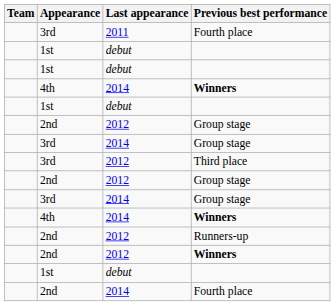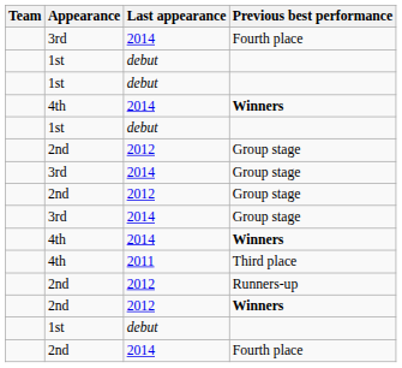 <table class="wikitable sortable">
 <tr>
 <th>Team</th>
 <th data-sort-type="number">Appearance</th>
 <th data-sort-type="number">Last appearance</th>
 <th>Previous best performance</th>
 </tr>
 <tr>
 <td></td>
 <td>3rd</td>
-<td><a href='#'>2011</a></td>
+<td><a href='#'>2014</a></td>
 <td>Fourth place</td>
 </tr>
 <tr>
 <td></td>
 <td>1st</td>
 <td><em>debut</em></td>
 <td></td>
 </tr>
 <tr>
 <td></td>
 <td>1st</td>
 <td><em>debut</em></td>
 <td></td>
 </tr>
 <tr>
 <td></td>
 <td>4th</td>
 <td><a href='#'>2014</a></td>
 <td><strong>Winners</strong></td>
 </tr>
 <tr>
 <td></td>
 <td>1st</td>
 <td><em>debut</em></td>
 <td></td>
 </tr>
 <tr>
 <td></td>
 <td>2nd</td>
 <td><a href='#'>2012</a></td>
 <td>Group stage</td>
 </tr>
 <tr>
 <td></td>
 <td>3rd</td>
 <td><a href='#'>2014</a></td>
 <td>Group stage</td>
 </tr>
 <tr>
 <td></td>
-<td>3rd</td>
-<td><a href='#'>2012</a></td>
-<td>Third place</td>
-</tr>
-<tr>
-<td></td>
 <td>2nd</td>
 <td><a href='#'>2012</a></td>
 <td>Group stage</td>
 </tr>
 <tr>
 <td></td>
 <td>3rd</td>
 <td><a href='#'>2014</a></td>
 <td>Group stage</td>
 </tr>
 <tr>
 <td></td>
 <td>4th</td>
 <td><a href='#'>2014</a></td>
 <td><strong>Winners</strong></td>
+</tr>
+<tr>
+<td></td>
+<td>4th</td>
+<td><a href='#'>2011</a></td>
+<td>Third place</td>
 </tr>
 <tr>
 <td></td>
 <td>2nd</td>
 <td><a href='#'>2012</a></td>
 <td>Runners-up</td>
 </tr>
 <tr>
 <td></td>
 <td>2nd</td>
 <td><a href='#'>2012</a></td>
 <td><strong>Winners</strong></td>
 </tr>
 <tr>
 <td></td>
 <td>1st</td>
 <td><em>debut</em></td>
 <td></td>
 </tr>
 <tr>
 <td></td>
 <td>2nd</td>
 <td><a href='#'>2014</a></td>
 <td>Fourth place</td>
 </tr>
 </table>
